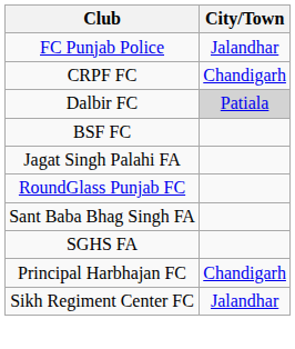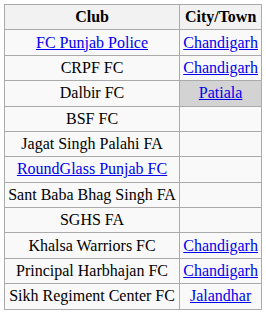 <table class="wikitable" style="text-align:center;">
 <tr>
 <th>Club</th>
 <th>City/Town</th>
 </tr>
 <tr>
 <td><a href='#'>FC Punjab Police</a></td>
-<td><a href='#'>Jalandhar</a></td>
+<td><a href='#'>Chandigarh</a></td>
 </tr>
 <tr>
 <td>CRPF FC</td>
 <td><a href='#'>Chandigarh</a></td>
 </tr>
 <tr>
 <td>Dalbir FC</td>
 <td style="background: lightgrey;"><a href='#'>Patiala</a></td>
 </tr>
 <tr>
 <td>BSF FC</td>
 <td></td>
 </tr>
 <tr>
 <td>Jagat Singh Palahi FA</td>
 <td></td>
 </tr>
 <tr>
 <td><a href='#'>RoundGlass Punjab FC</a></td>
 <td></td>
 </tr>
 <tr>
 <td>Sant Baba Bhag Singh FA</td>
 <td></td>
 </tr>
 <tr>
 <td>SGHS FA</td>
 <td></td>
 </tr>
 <tr>
+<td>Khalsa Warriors FC</td>
+<td><a href='#'>Chandigarh</a></td>
+</tr>
+<tr>
 <td>Principal Harbhajan FC</td>
 <td><a href='#'>Chandigarh</a></td>
 </tr>
 <tr>
 <td>Sikh Regiment Center FC</td>
 <td><a href='#'>Jalandhar</a></td>
 </tr>
 </table>
